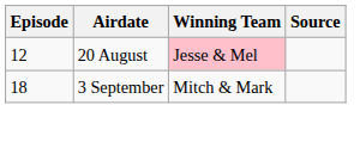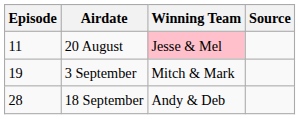 <table class="wikitable">
 <tr>
 <th><small>Episode</small></th>
 <th><small>Airdate</small></th>
 <th><small>Winning Team</small></th>
 <th><small>Source</small></th>
 </tr>
 <tr>
-<td><small>12</small></td>
+<td><small>11</small></td>
 <td><small>20 August</small></td>
 <td style="background: pink;"><small>Jesse & Mel</small></td>
 <td></td>
 </tr>
 <tr>
-<td><small>18</small></td>
+<td><small>19</small></td>
 <td><small>3 September</small></td>
 <td><small>Mitch & Mark</small></td>
 <td></td>
 </tr>
+<tr>
+<td><small>28</small></td>
+<td><small>18 September</small></td>
+<td><small>Andy & Deb</small></td>
+<td></td>
+</tr>
 </table>
